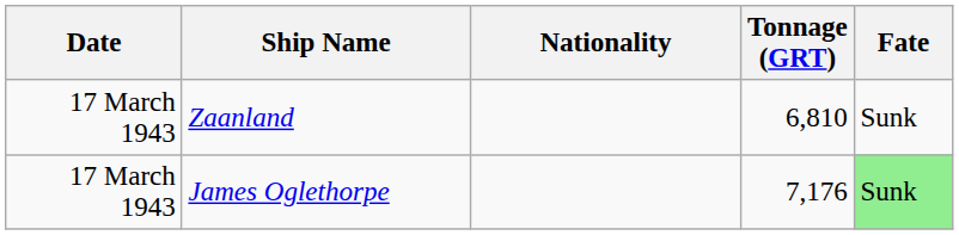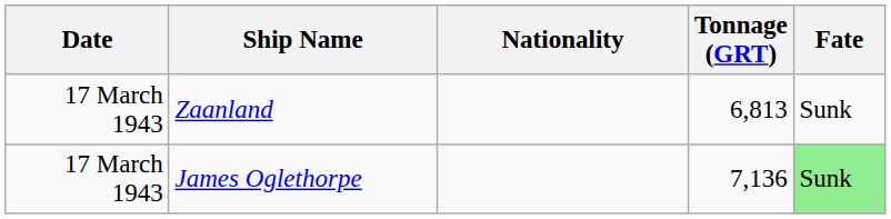 <table class="wikitable sortable">
 <tr>
 <th width="95px">Date</th>
 <th width="160px">Ship Name</th>
 <th width="150px">Nationality</th>
 <th width="25px">Tonnage<br>(<a href='#'>GRT</a>)</th>
 <th width="50px">Fate</th>
 </tr>
 <tr>
 <td align="right">17 March 1943</td>
 <td align="left"><a href='#'><em>Zaanland</em></a></td>
 <td align="left"></td>
-<td align="right">6,810</td>
+<td align="right">6,813</td>
 <td align="left">Sunk</td>
 </tr>
 <tr>
 <td align="right">17 March 1943</td>
 <td align="left"><a href='#'><em>James Oglethorpe</em></a></td>
 <td align="left"></td>
-<td align="right">7,176</td>
+<td align="right">7,136</td>
 <td align="left" style="background: lightgreen;">Sunk</td>
 </tr>
 </table>
